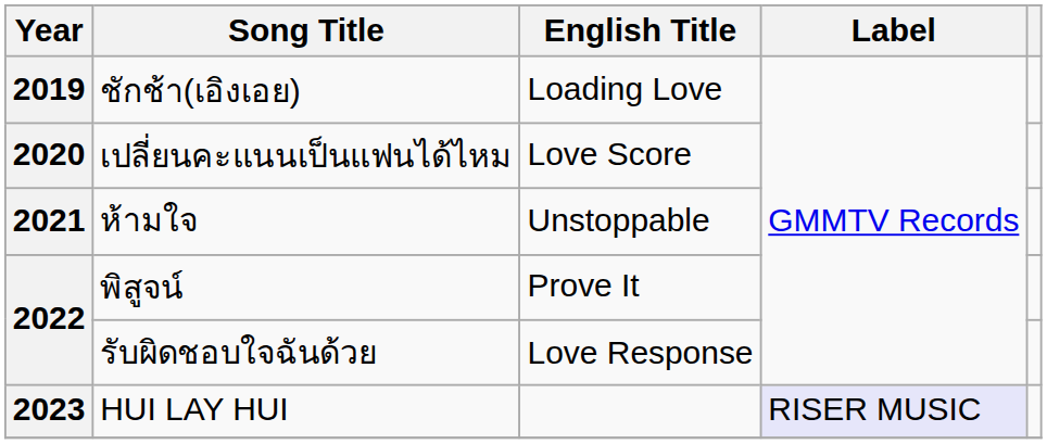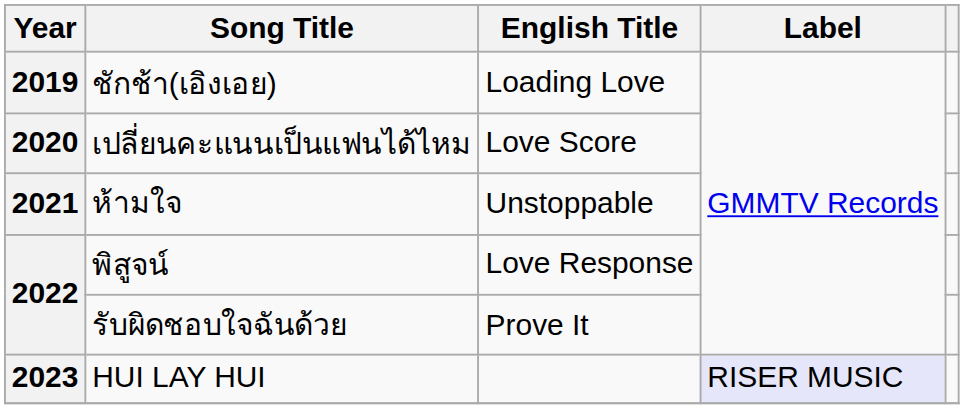 <table class="wikitable sortable plainrowheaders">
 <tr>
 <th scope="col">Year</th>
 <th scope="col">Song Title</th>
 <th scope="col">English Title</th>
 <th scope="col" class="unsortable">Label</th>
 <th scope="col" class="unsortable"></th>
 </tr>
 <tr>
 <th scope="row"><strong>2019</strong></th>
 <td>ชักช้า(เอิงเอย)</td>
 <td>Loading Love</td>
 <td rowspan="5"><a href='#'>GMMTV Records</a></td>
 <td style="text-align: center;"></td>
 </tr>
 <tr>
 <th scope="row"><strong>2020</strong></th>
 <td>เปลี่ยนคะแนนเป็นแฟนได้ไหม<br></td>
 <td>Love Score</td>
 <td style="text-align: center;"></td>
 </tr>
 <tr>
 <th scope="row"><strong>2021</strong></th>
 <td>ห้ามใจ<br></td>
 <td>Unstoppable</td>
 <td></td>
 </tr>
 <tr>
 <th scope="row" rowspan="2"><strong>2022</strong></th>
 <td>พิสูจน์</td>
-<td>Prove It</td>
+<td>Love Response</td>
 <td></td>
 </tr>
 <tr>
 <td>รับผิดชอบใจฉันด้วย<br></td>
-<td>Love Response</td>
+<td>Prove It</td>
 <td style="text-align: center;"></td>
 </tr>
 <tr>
 <th scope="row"><strong>2023</strong></th>
 <td>HUI LAY HUI<br></td>
 <td></td>
 <td style="background: lavender;">RISER MUSIC</td>
 <td style="text-align: center;"></td>
 </tr>
 <tr>
 </tr>
 </table>
